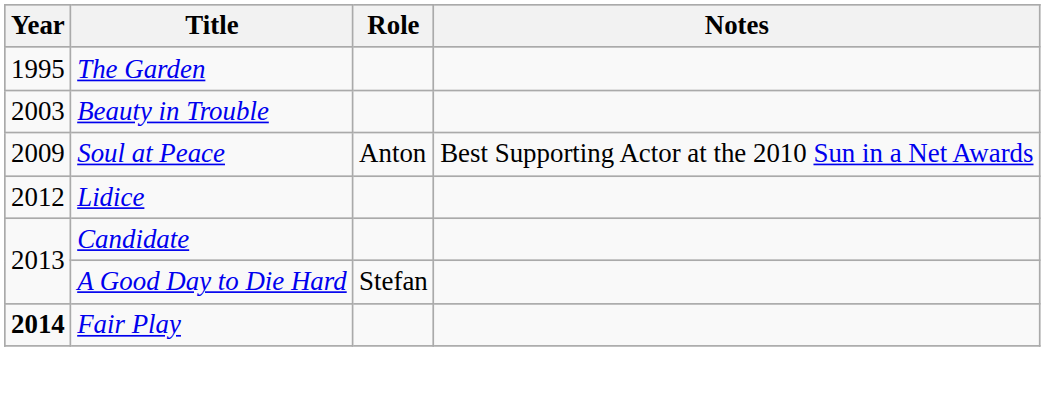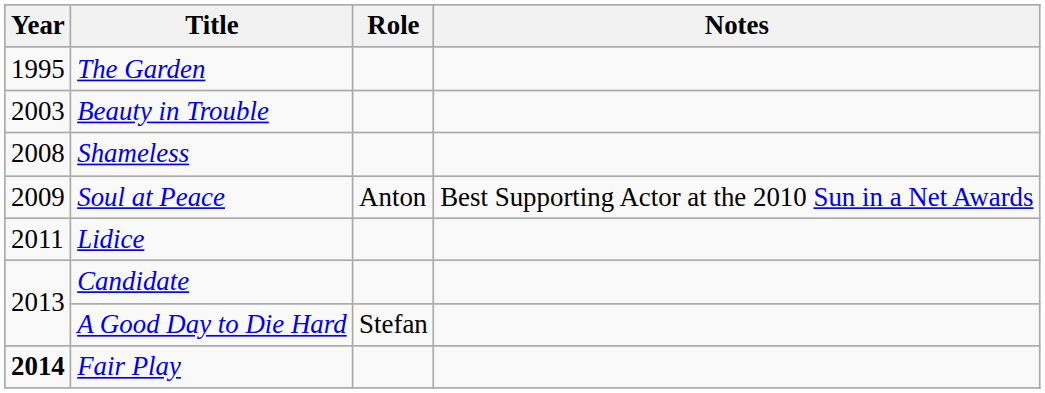 <table class="wikitable sortable">
 <tr>
 <th>Year</th>
 <th>Title</th>
 <th>Role</th>
 <th class="unsortable">Notes</th>
 </tr>
 <tr>
 <td>1995</td>
 <td><em><a href='#'>The Garden</a></em></td>
 <td></td>
 <td></td>
 </tr>
 <tr>
 <td>2003</td>
 <td><em><a href='#'>Beauty in Trouble</a></em></td>
 <td></td>
 <td></td>
 </tr>
 <tr>
+<td>2008</td>
+<td><em><a href='#'>Shameless</a></em></td>
+<td></td>
+<td></td>
+</tr>
+<tr>
 <td>2009</td>
 <td><em><a href='#'>Soul at Peace</a></em></td>
 <td>Anton</td>
 <td>Best Supporting Actor at the 2010 <a href='#'>Sun in a Net Awards</a></td>
 </tr>
 <tr>
-<td>2012</td>
+<td>2011</td>
 <td><em><a href='#'>Lidice</a></em></td>
 <td></td>
 <td></td>
 </tr>
 <tr>
 <td rowspan=2>2013</td>
 <td><em><a href='#'>Candidate</a></em></td>
 <td></td>
 <td></td>
 </tr>
 <tr>
 <td><em><a href='#'>A Good Day to Die Hard</a></em></td>
 <td>Stefan</td>
 <td></td>
 </tr>
 <tr>
 <td><strong>2014</strong></td>
 <td><em><a href='#'>Fair Play</a></em></td>
 <td></td>
 <td></td>
 </tr>
 </table>
